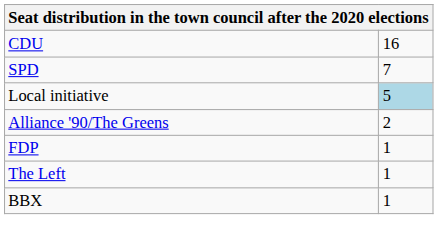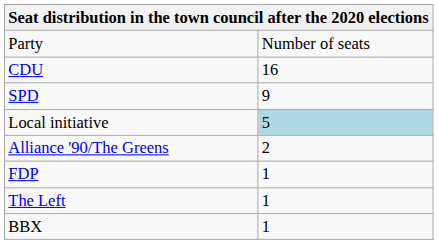 <table class="wikitable">
 <tr>
 <th colspan=2>Seat distribution in the town council after the 2020 elections</th>
+</tr>
+<tr>
+<td>Party</td>
+<td>Number of seats</td>
 </tr>
 <tr>
 <td><a href='#'>CDU</a></td>
 <td>16</td>
 </tr>
 <tr>
 <td><a href='#'>SPD</a></td>
-<td>7</td>
+<td>9</td>
 </tr>
 <tr>
 <td>Local initiative</td>
 <td style="background: lightblue;">5</td>
 </tr>
 <tr>
 <td><a href='#'>Alliance '90/The Greens</a></td>
 <td>2</td>
 </tr>
 <tr>
 <td><a href='#'>FDP</a></td>
 <td>1</td>
 </tr>
 <tr>
 <td><a href='#'>The Left</a></td>
 <td>1</td>
 </tr>
 <tr>
 <td>BBX</td>
 <td>1</td>
 </tr>
 </table>
